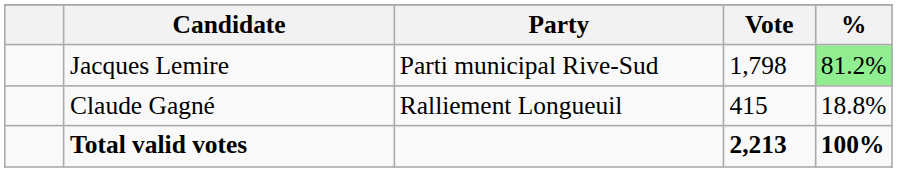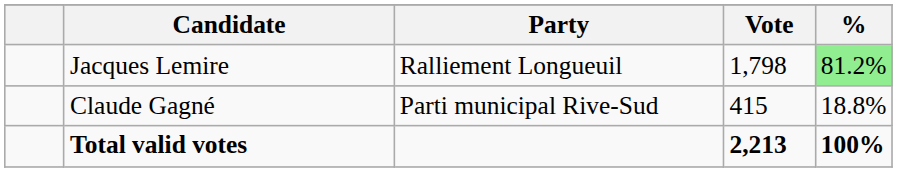 <table class="wikitable">
 <tr>
 </tr>
 <tr>
 <th bgcolor="#DDDDFF" width="30px"></th>
 <th bgcolor="#DDDDFF" width="200px">Candidate</th>
 <th bgcolor="#DDDDFF" width="200px">Party</th>
 <th bgcolor="#DDDDFF" width="50px">Vote</th>
 <th bgcolor="#DDDDFF" width="30px">%</th>
 </tr>
 <tr>
 <td> </td>
 <td>Jacques Lemire</td>
-<td>Parti municipal Rive-Sud</td>
+<td>Ralliement Longueuil</td>
 <td>1,798</td>
 <td style="background: lightgreen;">81.2%</td>
 </tr>
 <tr>
 <td> </td>
 <td>Claude Gagné</td>
-<td>Ralliement Longueuil</td>
+<td>Parti municipal Rive-Sud</td>
 <td>415</td>
 <td>18.8%</td>
 </tr>
 <tr>
 <td> </td>
 <td><strong>Total valid votes</strong></td>
 <td></td>
 <td><strong>2,213</strong></td>
 <td><strong>100%</strong></td>
 </tr>
 </table>
